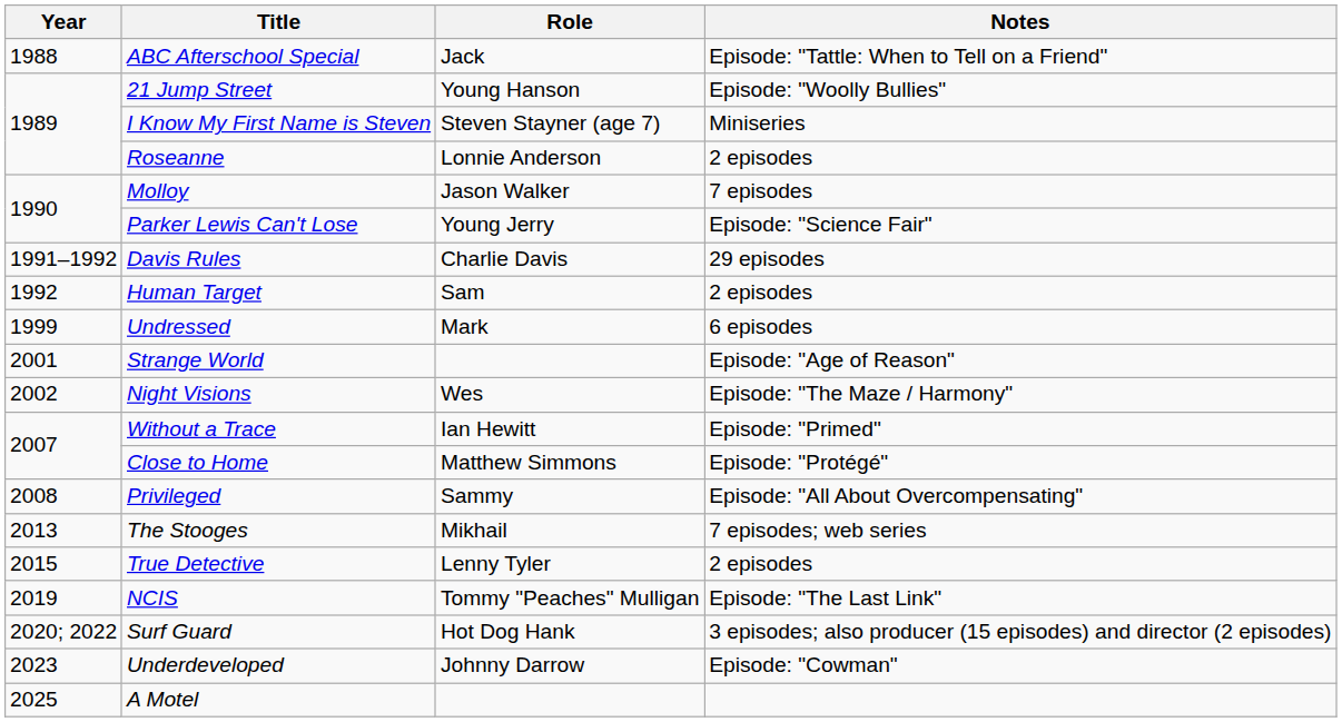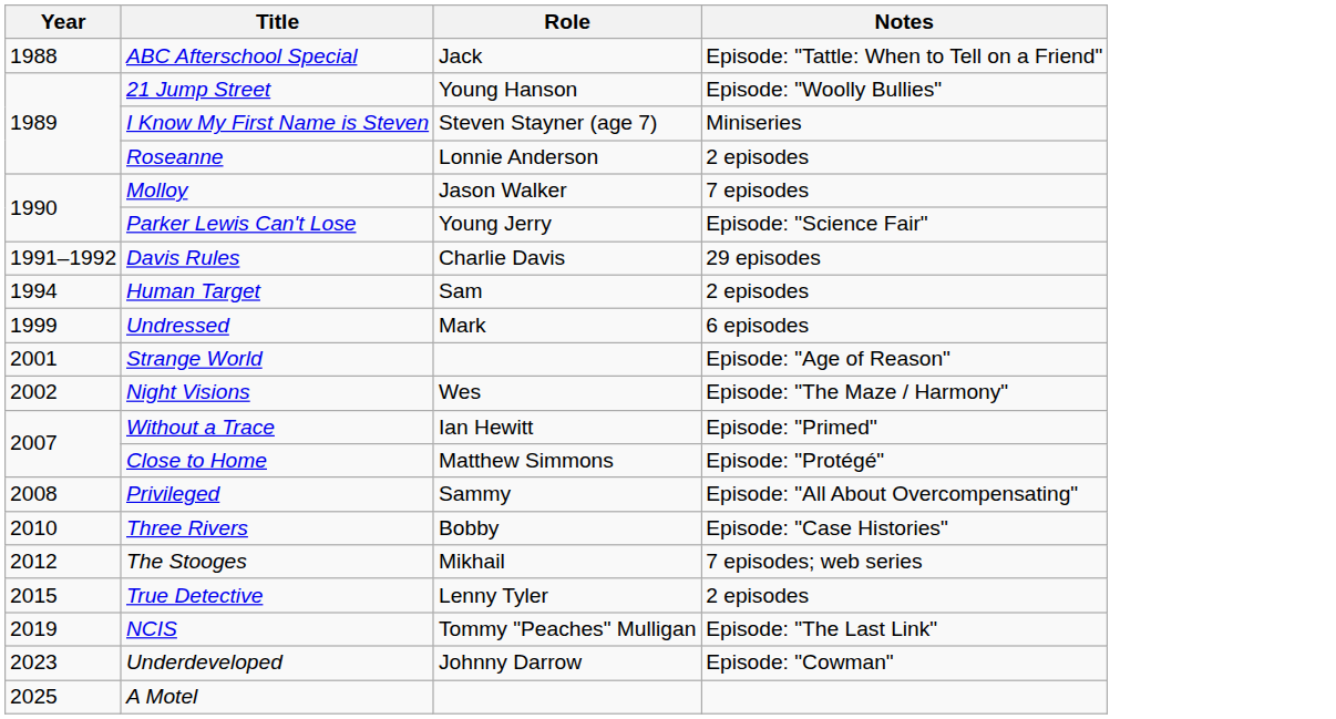 <table class="wikitable sortable">
 <tr>
 <th>Year</th>
 <th>Title</th>
 <th>Role</th>
 <th>Notes</th>
 </tr>
 <tr>
 <td>1988</td>
 <td><em><a href='#'>ABC Afterschool Special</a></em></td>
 <td>Jack</td>
 <td>Episode: "Tattle: When to Tell on a Friend"</td>
 </tr>
 <tr>
 <td rowspan="3">1989</td>
 <td><em><a href='#'>21 Jump Street</a></em></td>
 <td>Young Hanson</td>
 <td>Episode: "Woolly Bullies"</td>
 </tr>
 <tr>
 <td><em><a href='#'>I Know My First Name is Steven</a></em></td>
 <td>Steven Stayner (age 7)</td>
 <td>Miniseries</td>
 </tr>
 <tr>
 <td><em><a href='#'>Roseanne</a></em></td>
 <td>Lonnie Anderson</td>
 <td>2 episodes</td>
 </tr>
 <tr>
 <td rowspan="2">1990</td>
 <td><em><a href='#'>Molloy</a></em></td>
 <td>Jason Walker</td>
 <td>7 episodes</td>
 </tr>
 <tr>
 <td><em><a href='#'>Parker Lewis Can't Lose</a></em></td>
 <td>Young Jerry</td>
 <td>Episode: "Science Fair"</td>
 </tr>
 <tr>
 <td>1991–1992</td>
 <td><em><a href='#'>Davis Rules</a></em></td>
 <td>Charlie Davis</td>
 <td>29 episodes</td>
 </tr>
 <tr>
-<td>1992</td>
+<td>1994</td>
 <td><em><a href='#'>Human Target</a></em></td>
 <td>Sam</td>
 <td>2 episodes</td>
 </tr>
 <tr>
 <td>1999</td>
 <td><em><a href='#'>Undressed</a></em></td>
 <td>Mark</td>
 <td>6 episodes</td>
 </tr>
 <tr>
 <td>2001</td>
 <td><em><a href='#'>Strange World</a></em></td>
 <td></td>
 <td>Episode: "Age of Reason"</td>
 </tr>
 <tr>
 <td>2002</td>
 <td><em><a href='#'>Night Visions</a></em></td>
 <td>Wes</td>
 <td>Episode: "The Maze / Harmony"</td>
 </tr>
 <tr>
 <td rowspan="2">2007</td>
 <td><em><a href='#'>Without a Trace</a></em></td>
 <td>Ian Hewitt</td>
 <td>Episode: "Primed"</td>
 </tr>
 <tr>
 <td><em><a href='#'>Close to Home</a></em></td>
 <td>Matthew Simmons</td>
 <td>Episode: "Protégé"</td>
 </tr>
 <tr>
 <td>2008</td>
 <td><em><a href='#'>Privileged</a></em></td>
 <td>Sammy</td>
 <td>Episode: "All About Overcompensating"</td>
 </tr>
 <tr>
-<td>2013</td>
+<td>2010</td>
+<td><em><a href='#'>Three Rivers</a></em></td>
+<td>Bobby</td>
+<td>Episode: "Case Histories"</td>
+</tr>
+<tr>
+<td>2012</td>
 <td><em>The Stooges</em></td>
 <td>Mikhail</td>
 <td>7 episodes; web series</td>
 </tr>
 <tr>
 <td>2015</td>
 <td><em><a href='#'>True Detective</a></em></td>
 <td>Lenny Tyler</td>
 <td>2 episodes</td>
 </tr>
 <tr>
 <td>2019</td>
 <td><em><a href='#'>NCIS</a></em></td>
 <td>Tommy "Peaches" Mulligan</td>
 <td>Episode: "The Last Link"</td>
 </tr>
 <tr>
-<td>2020; 2022</td>
-<td><em>Surf Guard</em></td>
-<td>Hot Dog Hank</td>
-<td>3 episodes; also producer (15 episodes) and director (2 episodes)</td>
-</tr>
-<tr>
 <td>2023</td>
 <td><em>Underdeveloped</em></td>
 <td>Johnny Darrow</td>
 <td>Episode: "Cowman"</td>
 </tr>
 <tr>
 <td>2025</td>
 <td><em>A Motel</em></td>
 <td></td>
 <td></td>
 </tr>
 </table>
